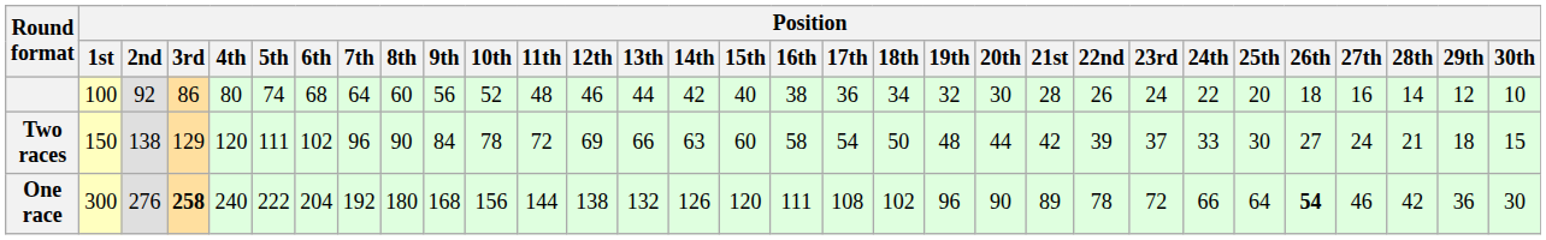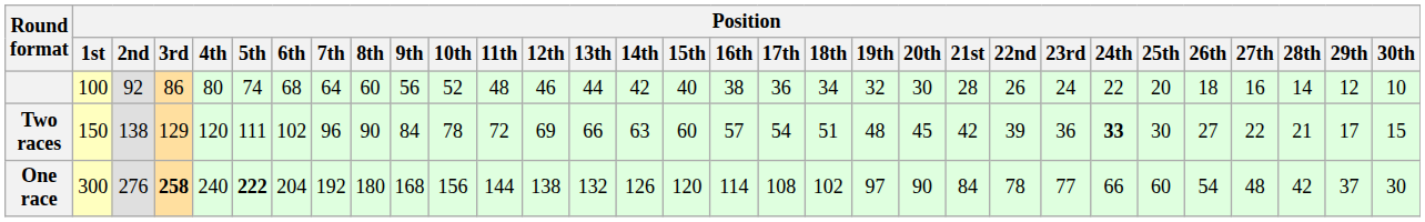 <table class="wikitable" style="font-size:85%; text-align:center">
 <tr>
 <th rowspan=2>Round<br>format</th>
 <th colspan=30>Position</th>
 </tr>
 <tr>
 <th>1st</th>
 <th>2nd</th>
 <th>3rd</th>
 <th>4th</th>
 <th>5th</th>
 <th>6th</th>
 <th>7th</th>
 <th>8th</th>
 <th>9th</th>
 <th>10th</th>
 <th>11th</th>
 <th>12th</th>
 <th>13th</th>
 <th>14th</th>
 <th>15th</th>
 <th>16th</th>
 <th>17th</th>
 <th>18th</th>
 <th>19th</th>
 <th>20th</th>
 <th>21st</th>
 <th>22nd</th>
 <th>23rd</th>
 <th>24th</th>
 <th>25th</th>
 <th>26th</th>
 <th>27th</th>
 <th>28th</th>
 <th>29th</th>
 <th>30th</th>
 </tr>
 <tr>
 <th></th>
 <td style="background:#ffffbf;">100</td>
 <td style="background:#dfdfdf;">92</td>
 <td style="background:#ffdf9f;">86</td>
 <td style="background:#dfffdf;">80</td>
 <td style="background:#dfffdf;">74</td>
 <td style="background:#dfffdf;">68</td>
 <td style="background:#dfffdf;">64</td>
 <td style="background:#dfffdf;">60</td>
 <td style="background:#dfffdf;">56</td>
 <td style="background:#dfffdf;">52</td>
 <td style="background:#dfffdf;">48</td>
 <td style="background:#dfffdf;">46</td>
 <td style="background:#dfffdf;">44</td>
 <td style="background:#dfffdf;">42</td>
 <td style="background:#dfffdf;">40</td>
 <td style="background:#dfffdf;">38</td>
 <td style="background:#dfffdf;">36</td>
 <td style="background:#dfffdf;">34</td>
 <td style="background:#dfffdf;">32</td>
 <td style="background:#dfffdf;">30</td>
 <td style="background:#dfffdf;">28</td>
 <td style="background:#dfffdf;">26</td>
 <td style="background:#dfffdf;">24</td>
 <td style="background:#dfffdf;">22</td>
 <td style="background:#dfffdf;">20</td>
 <td style="background:#dfffdf;">18</td>
 <td style="background:#dfffdf;">16</td>
 <td style="background:#dfffdf;">14</td>
 <td style="background:#dfffdf;">12</td>
 <td style="background:#dfffdf;">10</td>
 </tr>
 <tr>
 <th>Two races</th>
 <td style="background:#ffffbf;">150</td>
 <td style="background:#dfdfdf;">138</td>
 <td style="background:#ffdf9f;">129</td>
 <td style="background:#dfffdf;">120</td>
 <td style="background:#dfffdf;">111</td>
 <td style="background:#dfffdf;">102</td>
 <td style="background:#dfffdf;">96</td>
 <td style="background:#dfffdf;">90</td>
 <td style="background:#dfffdf;">84</td>
 <td style="background:#dfffdf;">78</td>
 <td style="background:#dfffdf;">72</td>
 <td style="background:#dfffdf;">69</td>
 <td style="background:#dfffdf;">66</td>
 <td style="background:#dfffdf;">63</td>
 <td style="background:#dfffdf;">60</td>
-<td style="background:#dfffdf;">58</td>
+<td style="background:#dfffdf;">57</td>
 <td style="background:#dfffdf;">54</td>
-<td style="background:#dfffdf;">50</td>
+<td style="background:#dfffdf;">51</td>
 <td style="background:#dfffdf;">48</td>
-<td style="background:#dfffdf;">44</td>
+<td style="background:#dfffdf;">45</td>
 <td style="background:#dfffdf;">42</td>
 <td style="background:#dfffdf;">39</td>
-<td style="background:#dfffdf;">37</td>
-<td style="background:#dfffdf;">33</td>
+<td style="background:#dfffdf;">36</td>
+<td style="background:#dfffdf;"><strong>33</strong></td>
 <td style="background:#dfffdf;">30</td>
 <td style="background:#dfffdf;">27</td>
-<td style="background:#dfffdf;">24</td>
+<td style="background:#dfffdf;">22</td>
 <td style="background:#dfffdf;">21</td>
-<td style="background:#dfffdf;">18</td>
+<td style="background:#dfffdf;">17</td>
 <td style="background:#dfffdf;">15</td>
 </tr>
 <tr>
 <th>One race</th>
 <td style="background:#ffffbf;">300</td>
 <td style="background:#dfdfdf;">276</td>
 <td style="background:#ffdf9f;"><strong>258</strong></td>
 <td style="background:#dfffdf;">240</td>
-<td style="background:#dfffdf;">222</td>
+<td style="background:#dfffdf;"><strong>222</strong></td>
 <td style="background:#dfffdf;">204</td>
 <td style="background:#dfffdf;">192</td>
 <td style="background:#dfffdf;">180</td>
 <td style="background:#dfffdf;">168</td>
 <td style="background:#dfffdf;">156</td>
 <td style="background:#dfffdf;">144</td>
 <td style="background:#dfffdf;">138</td>
 <td style="background:#dfffdf;">132</td>
 <td style="background:#dfffdf;">126</td>
 <td style="background:#dfffdf;">120</td>
-<td style="background:#dfffdf;">111</td>
+<td style="background:#dfffdf;">114</td>
 <td style="background:#dfffdf;">108</td>
 <td style="background:#dfffdf;">102</td>
-<td style="background:#dfffdf;">96</td>
+<td style="background:#dfffdf;">97</td>
 <td style="background:#dfffdf;">90</td>
-<td style="background:#dfffdf;">89</td>
+<td style="background:#dfffdf;">84</td>
 <td style="background:#dfffdf;">78</td>
-<td style="background:#dfffdf;">72</td>
+<td style="background:#dfffdf;">77</td>
 <td style="background:#dfffdf;">66</td>
-<td style="background:#dfffdf;">64</td>
-<td style="background:#dfffdf;"><strong>54</strong></td>
-<td style="background:#dfffdf;">46</td>
+<td style="background:#dfffdf;">60</td>
+<td style="background:#dfffdf;">54</td>
+<td style="background:#dfffdf;">48</td>
 <td style="background:#dfffdf;">42</td>
-<td style="background:#dfffdf;">36</td>
+<td style="background:#dfffdf;">37</td>
 <td style="background:#dfffdf;">30</td>
 </tr>
 </table>
